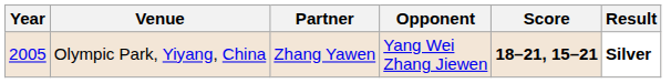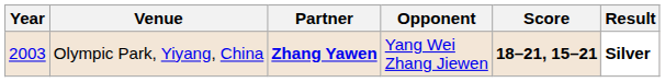 <table class="sortable wikitable" style="font-size: 90%;">
 <tr>
 <th>Year</th>
 <th>Venue</th>
 <th>Partner</th>
 <th>Opponent</th>
 <th>Score</th>
 <th>Result</th>
 </tr>
 <tr style="background:#F3E6D7">
-<td align="center"><a href='#'>2005</a></td>
+<td align="center"><a href='#'>2003</a></td>
 <td align="left">Olympic Park, <a href='#'>Yiyang</a>, <a href='#'>China</a></td>
-<td align="left"> <a href='#'>Zhang Yawen</a></td>
+<td align="left"><strong> <a href='#'>Zhang Yawen</a></strong></td>
 <td align="left"> <a href='#'>Yang Wei</a> <br>  <a href='#'>Zhang Jiewen</a></td>
 <td align="left"><strong>18–21, 15–21</strong></td>
 <td style="text-align:left; background:white"> <strong>Silver</strong></td>
 </tr>
 </table>
